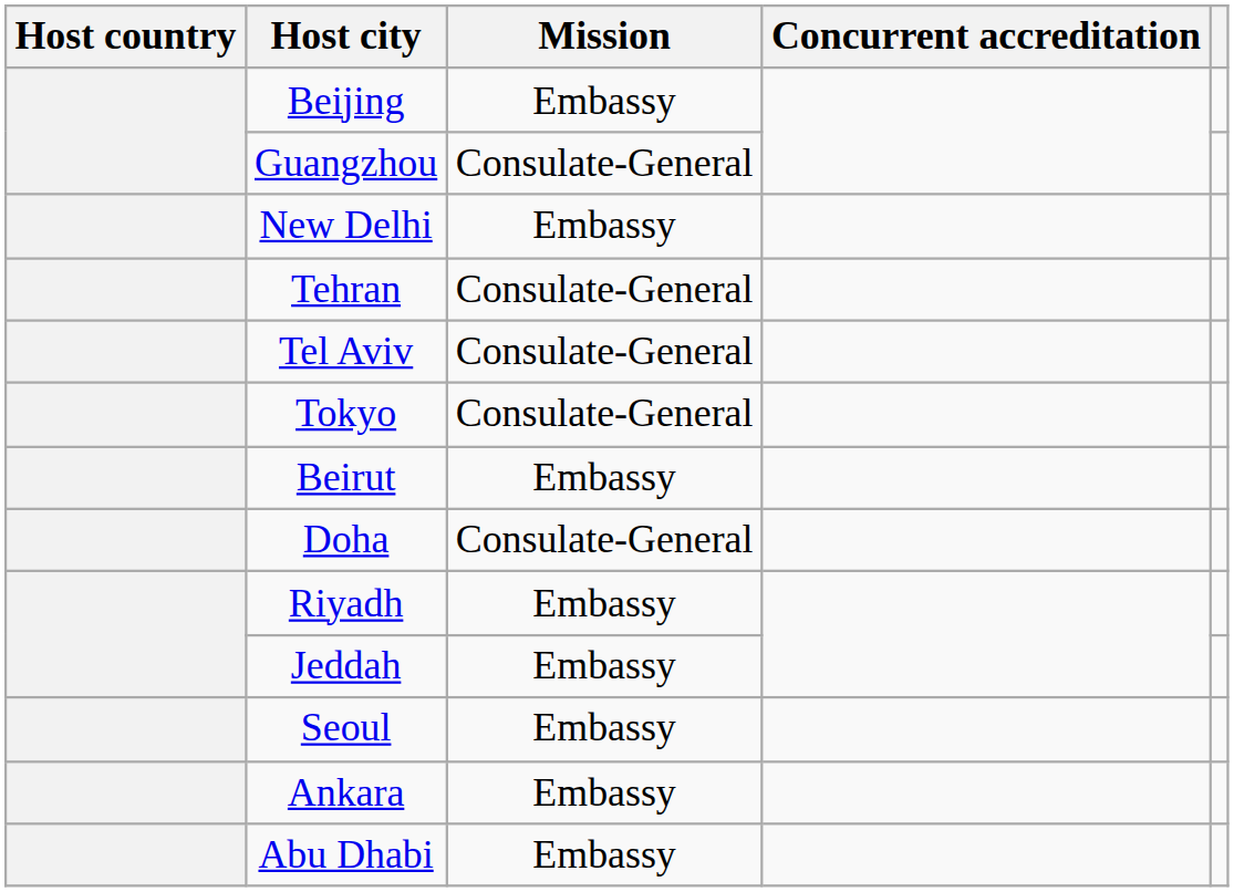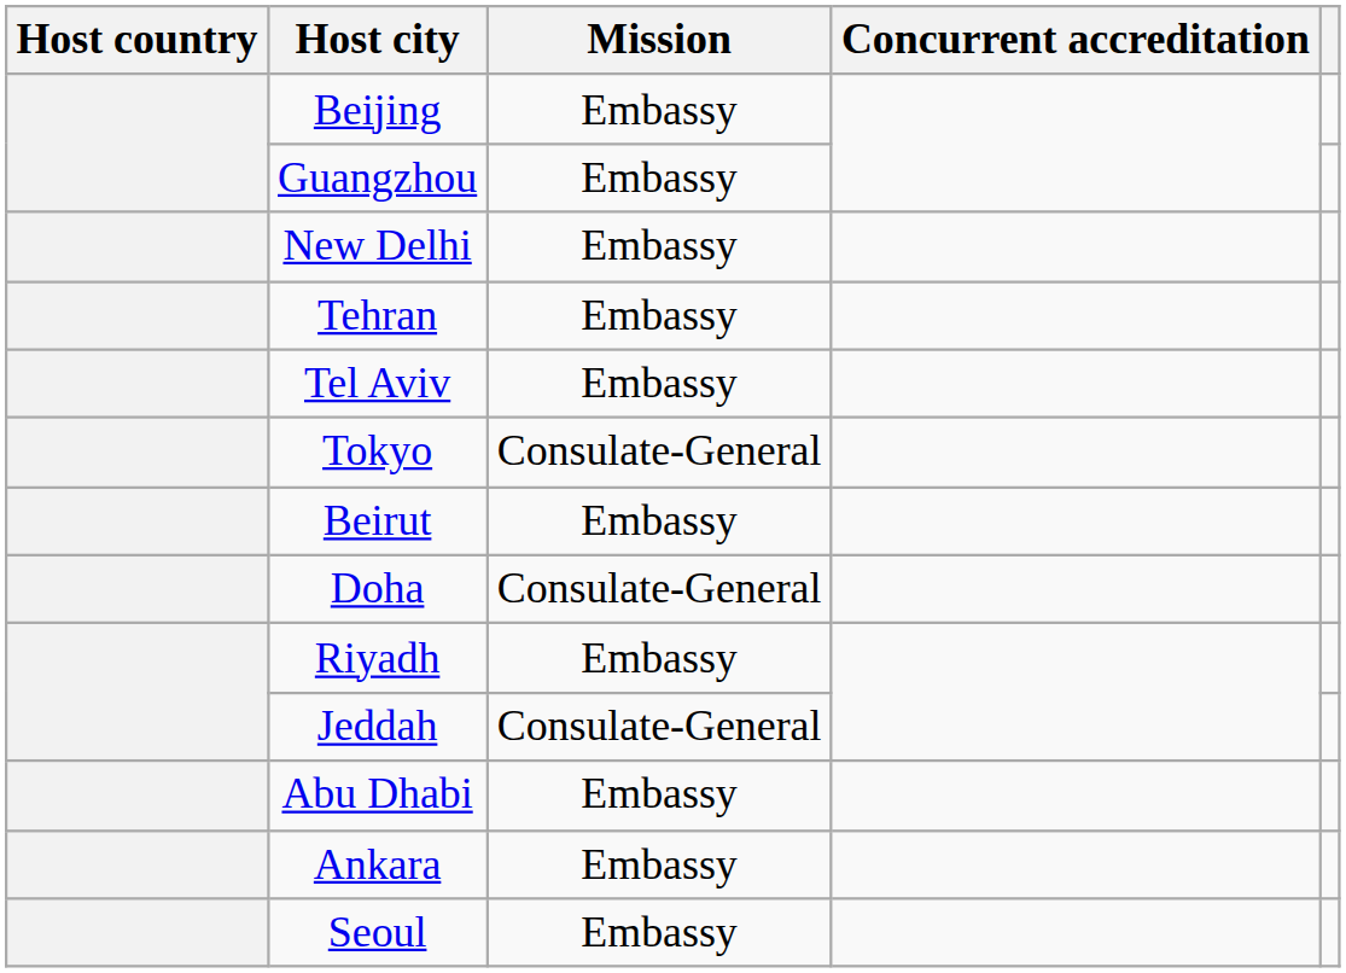 <table class="wikitable plainrowheaders" style="text-align:center;">
 <tr>
 <th scope="col">Host country</th>
 <th scope="col">Host city</th>
 <th scope="col">Mission</th>
 <th scope="col">Concurrent accreditation</th>
 <th scope="col"></th>
 </tr>
 <tr>
 <th scope="row" rowspan="2"></th>
 <td><a href='#'>Beijing</a></td>
 <td>Embassy</td>
 <td rowspan="2"></td>
 <td></td>
 </tr>
 <tr>
 <td><a href='#'>Guangzhou</a></td>
-<td>Consulate-General</td>
+<td>Embassy</td>
 <td></td>
 </tr>
 <tr>
 <th scope="row"></th>
 <td><a href='#'>New Delhi</a></td>
 <td>Embassy</td>
 <td></td>
 <td></td>
 </tr>
 <tr>
 <th scope="row"></th>
 <td><a href='#'>Tehran</a></td>
-<td>Consulate-General</td>
+<td>Embassy</td>
 <td></td>
 <td></td>
 </tr>
 <tr>
 <th scope="row"></th>
 <td><a href='#'>Tel Aviv</a></td>
-<td>Consulate-General</td>
+<td>Embassy</td>
 <td></td>
 <td></td>
 </tr>
 <tr>
 <th scope="row"></th>
 <td><a href='#'>Tokyo</a></td>
 <td>Consulate-General</td>
 <td></td>
 <td></td>
 </tr>
 <tr>
 <th scope="row"></th>
 <td><a href='#'>Beirut</a></td>
 <td>Embassy</td>
 <td></td>
 <td></td>
 </tr>
 <tr>
 <th scope="row"></th>
 <td><a href='#'>Doha</a></td>
 <td>Consulate-General</td>
 <td></td>
 <td></td>
 </tr>
 <tr>
 <th scope="row" rowspan="2"></th>
 <td><a href='#'>Riyadh</a></td>
 <td>Embassy</td>
 <td rowspan="2"></td>
 <td></td>
 </tr>
 <tr>
 <td><a href='#'>Jeddah</a></td>
-<td>Embassy</td>
+<td>Consulate-General</td>
 <td></td>
 </tr>
 <tr>
 <th scope="row"></th>
-<td><a href='#'>Seoul</a></td>
+<td><a href='#'>Abu Dhabi</a></td>
 <td>Embassy</td>
 <td></td>
 <td></td>
 </tr>
 <tr>
 <th scope="row"></th>
 <td><a href='#'>Ankara</a></td>
 <td>Embassy</td>
 <td></td>
 <td></td>
 </tr>
 <tr>
 <th scope="row"></th>
-<td><a href='#'>Abu Dhabi</a></td>
+<td><a href='#'>Seoul</a></td>
 <td>Embassy</td>
 <td></td>
 <td></td>
 </tr>
 </table>
